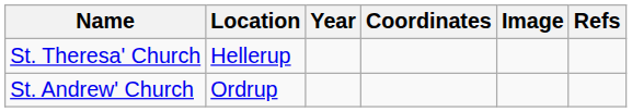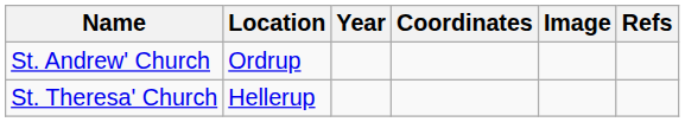 <table class="wikitable sortable">
 <tr>
 <th>Name</th>
 <th>Location</th>
 <th>Year</th>
 <th>Coordinates</th>
 <th>Image</th>
 <th>Refs</th>
 </tr>
 <tr>
+<td><a href='#'>St. Andrew' Church</a></td>
+<td><a href='#'>Ordrup</a></td>
+<td></td>
+<td></td>
+<td></td>
+<td></td>
+</tr>
+<tr>
 <td><a href='#'>St. Theresa' Church</a></td>
 <td><a href='#'>Hellerup</a></td>
 <td></td>
 <td></td>
 <td></td>
 <td></td>
 </tr>
-<tr>
-<td><a href='#'>St. Andrew' Church</a></td>
-<td><a href='#'>Ordrup</a></td>
-<td></td>
-<td></td>
-<td></td>
-<td></td>
-</tr>
 </table>
